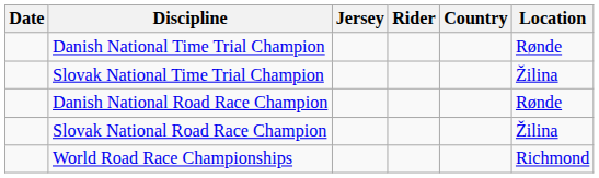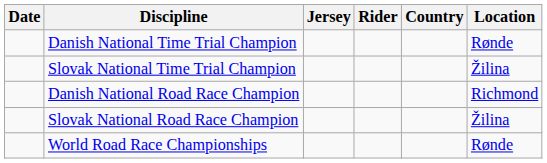 <table class="wikitable">
 <tr>
 <th>Date</th>
 <th>Discipline</th>
 <th>Jersey</th>
 <th>Rider</th>
 <th>Country</th>
 <th>Location</th>
 </tr>
 <tr>
 <td></td>
 <td><a href='#'>Danish National Time Trial Champion</a></td>
 <td></td>
 <td></td>
 <td></td>
 <td><a href='#'>Rønde</a></td>
 </tr>
 <tr>
 <td></td>
 <td><a href='#'>Slovak National Time Trial Champion</a></td>
 <td></td>
 <td></td>
 <td></td>
 <td><a href='#'>Žilina</a></td>
 </tr>
 <tr>
 <td></td>
 <td><a href='#'>Danish National Road Race Champion</a></td>
 <td></td>
 <td></td>
 <td></td>
-<td><a href='#'>Rønde</a></td>
+<td><a href='#'>Richmond</a></td>
 </tr>
 <tr>
 <td></td>
 <td><a href='#'>Slovak National Road Race Champion</a></td>
 <td></td>
 <td></td>
 <td></td>
 <td><a href='#'>Žilina</a></td>
 </tr>
 <tr>
 <td></td>
 <td><a href='#'>World Road Race Championships</a></td>
 <td></td>
 <td></td>
 <td></td>
-<td><a href='#'>Richmond</a></td>
+<td><a href='#'>Rønde</a></td>
 </tr>
 </table>
